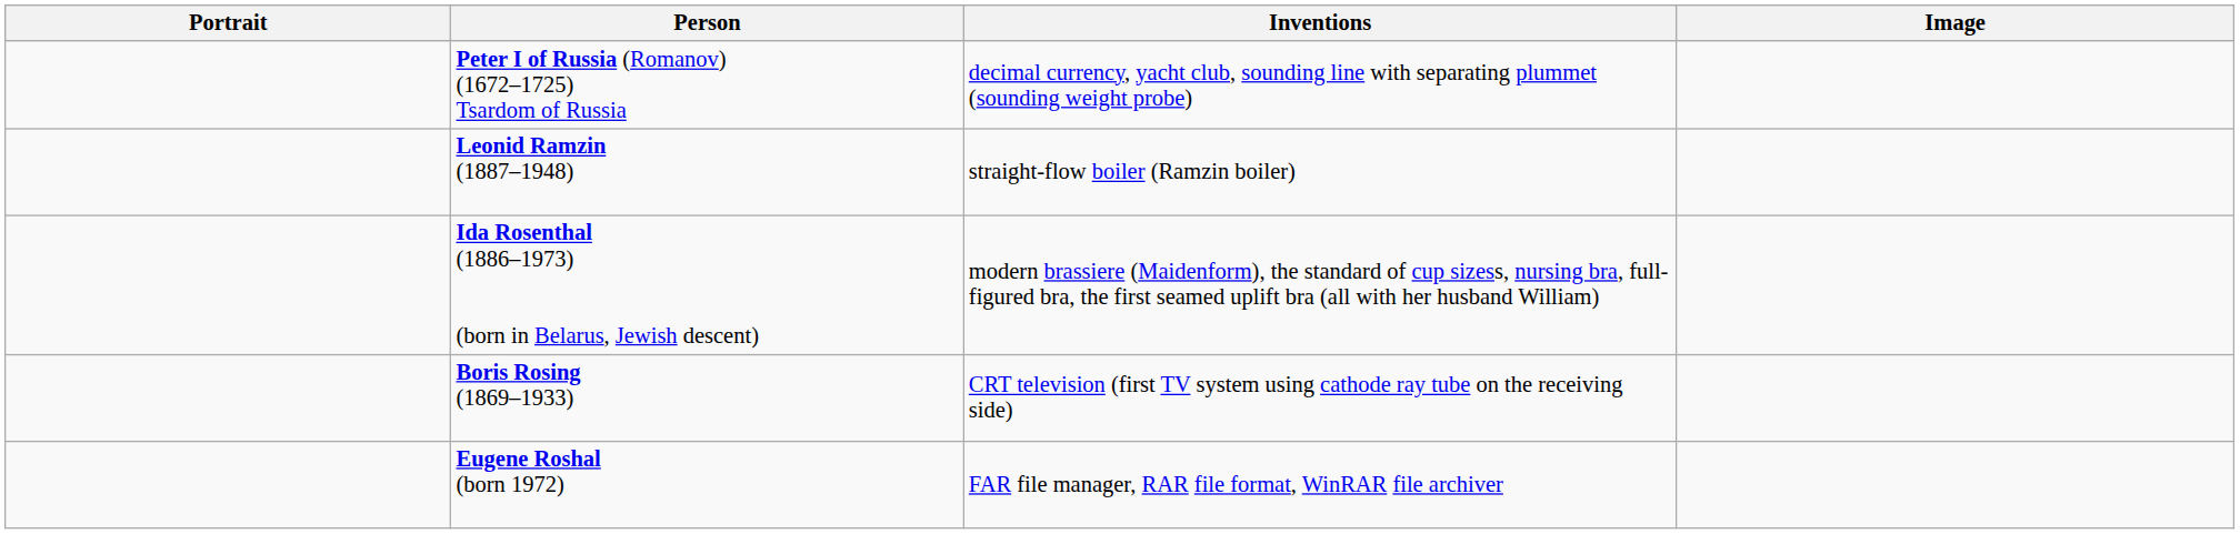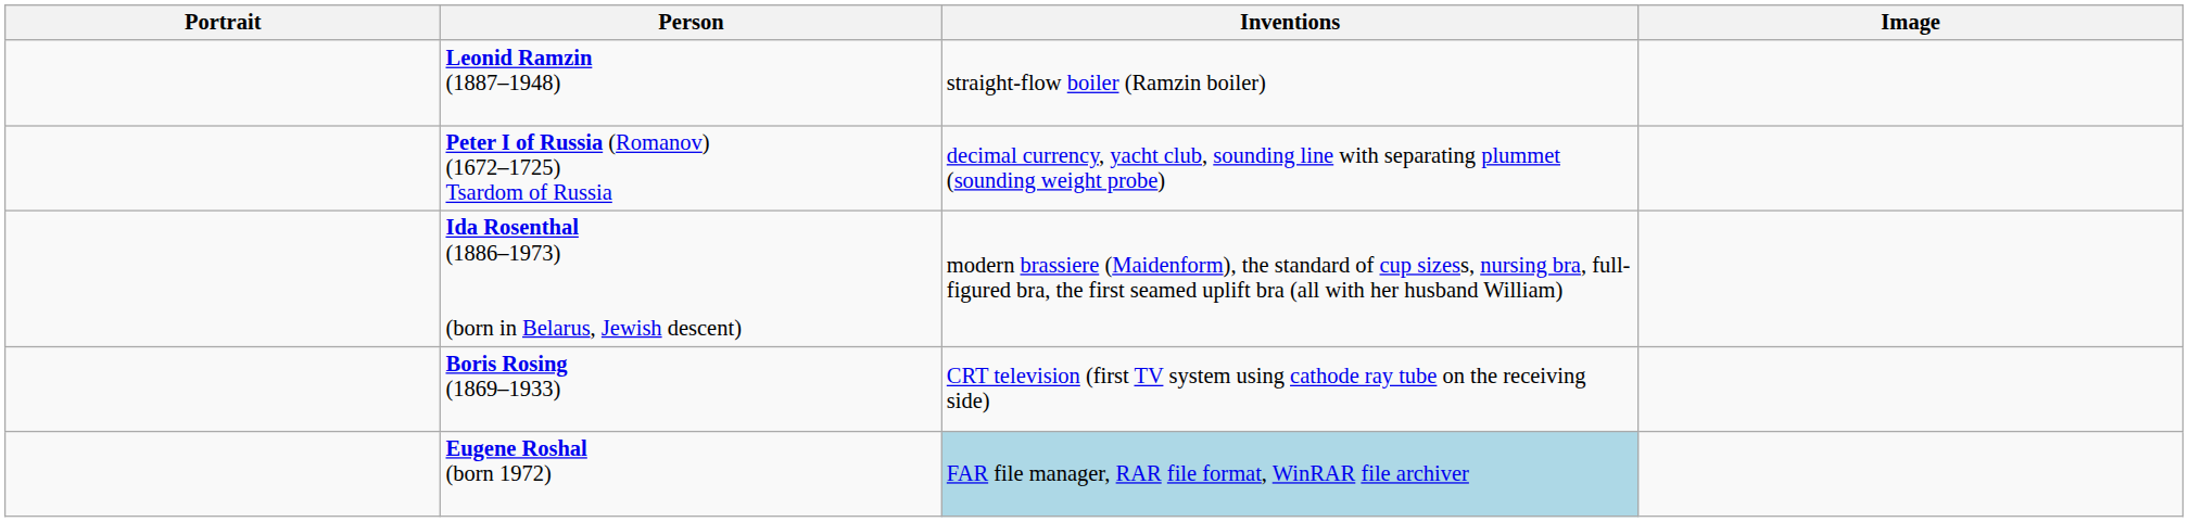 <table class="wikitable">
 <tr style="background:#ccc;">
 <th width=20%>Portrait</th>
 <th width=23%>Person</th>
 <th width=32%>Inventions</th>
 <th width=25%>Image</th>
 </tr>
 <tr>
 <td align=center></td>
-<td><strong><a href='#'>Peter I of Russia</a></strong> (<a href='#'>Romanov</a>)<br> (1672–1725)<br><a href='#'>Tsardom of Russia</a><br> </td>
-<td><a href='#'>decimal currency</a>, <a href='#'>yacht club</a>, <a href='#'>sounding line</a> with separating <a href='#'>plummet</a> (<a href='#'>sounding weight probe</a>)</td>
+<td><strong><a href='#'>Leonid Ramzin</a></strong><br>(1887–1948)<br><br></td>
+<td>straight-flow <a href='#'>boiler</a> (Ramzin boiler)</td>
 <td align=center></td>
 </tr>
 <tr>
 <td align=center></td>
-<td><strong><a href='#'>Leonid Ramzin</a></strong><br>(1887–1948)<br><br></td>
-<td>straight-flow <a href='#'>boiler</a> (Ramzin boiler)</td>
+<td><strong><a href='#'>Peter I of Russia</a></strong> (<a href='#'>Romanov</a>)<br> (1672–1725)<br><a href='#'>Tsardom of Russia</a><br> </td>
+<td><a href='#'>decimal currency</a>, <a href='#'>yacht club</a>, <a href='#'>sounding line</a> with separating <a href='#'>plummet</a> (<a href='#'>sounding weight probe</a>)</td>
 <td align=center></td>
 </tr>
 <tr>
 <td align=center></td>
 <td><strong><a href='#'>Ida Rosenthal</a></strong><br> (1886–1973)<br> <br><br>(born in <a href='#'>Belarus</a>, <a href='#'>Jewish</a> descent)</td>
 <td>modern <a href='#'>brassiere</a> (<a href='#'>Maidenform</a>), the standard of <a href='#'>cup sizes</a>s, <a href='#'>nursing bra</a>, full-figured bra, the first seamed uplift bra (all with her husband William)</td>
 <td align=center></td>
 </tr>
 <tr>
 <td align=center></td>
 <td><strong><a href='#'>Boris Rosing</a></strong><br> (1869–1933)<br> <br></td>
 <td><a href='#'>CRT television</a> (first <a href='#'>TV</a> system using <a href='#'>cathode ray tube</a> on the receiving side)</td>
 <td align=center></td>
 </tr>
 <tr>
 <td align=center></td>
 <td><strong><a href='#'>Eugene Roshal</a></strong><br> (born 1972)<br><br></td>
-<td><a href='#'>FAR</a> file manager, <a href='#'>RAR</a> <a href='#'>file format</a>, <a href='#'>WinRAR</a> <a href='#'>file archiver</a></td>
+<td style="background: lightblue;"><a href='#'>FAR</a> file manager, <a href='#'>RAR</a> <a href='#'>file format</a>, <a href='#'>WinRAR</a> <a href='#'>file archiver</a></td>
 <td align=center></td>
 </tr>
 </table>
